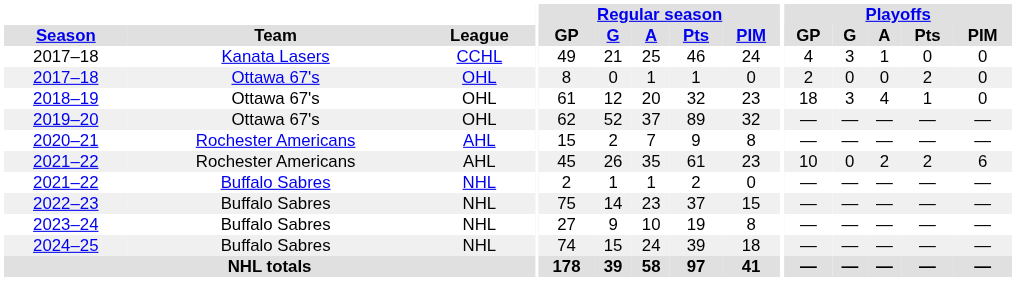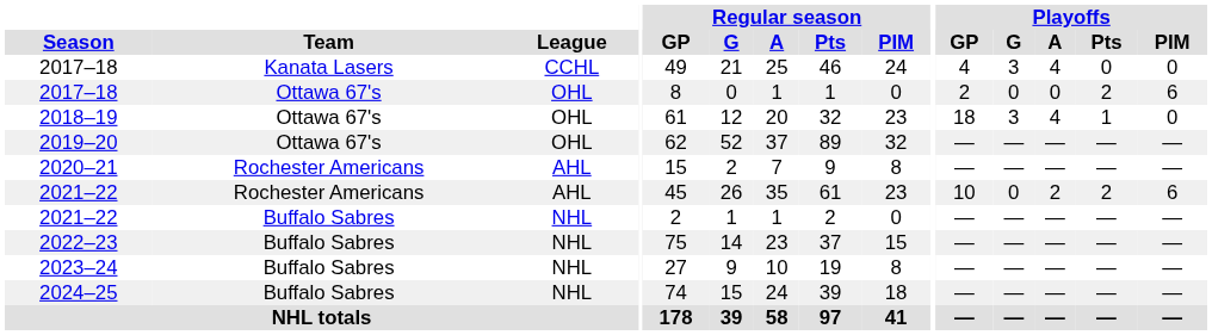 <table border="0" cellpadding="1" cellspacing="0" style="text-align:center; width:60em;">
 <tr bgcolor="#e0e0e0">
 <th colspan="3" bgcolor="#ffffff"></th>
 <th rowspan="92" bgcolor="#ffffff"></th>
 <th colspan="5"><a href='#'>Regular season</a></th>
 <th rowspan="92" bgcolor="#ffffff"></th>
 <th colspan="5"><a href='#'>Playoffs</a></th>
 </tr>
 <tr bgcolor="#e0e0e0">
 <th><a href='#'>Season</a></th>
 <th>Team</th>
 <th>League</th>
 <th>GP</th>
 <th><a href='#'>G</a></th>
 <th><a href='#'>A</a></th>
 <th><a href='#'>Pts</a></th>
 <th><a href='#'>PIM</a></th>
 <th>GP</th>
 <th>G</th>
 <th>A</th>
 <th>Pts</th>
 <th>PIM</th>
 </tr>
 <tr>
 <td>2017–18</td>
 <td><a href='#'>Kanata Lasers</a></td>
 <td><a href='#'>CCHL</a></td>
 <td>49</td>
 <td>21</td>
 <td>25</td>
 <td>46</td>
 <td>24</td>
 <td>4</td>
 <td>3</td>
-<td>1</td>
+<td>4</td>
 <td>0</td>
 <td>0</td>
 </tr>
 <tr bgcolor="#f0f0f0">
 <td><a href='#'>2017–18</a></td>
 <td><a href='#'>Ottawa 67's</a></td>
 <td><a href='#'>OHL</a></td>
 <td>8</td>
 <td>0</td>
 <td>1</td>
 <td>1</td>
 <td>0</td>
 <td>2</td>
 <td>0</td>
 <td>0</td>
 <td>2</td>
-<td>0</td>
+<td>6</td>
 </tr>
 <tr>
 <td><a href='#'>2018–19</a></td>
 <td>Ottawa 67's</td>
 <td>OHL</td>
 <td>61</td>
 <td>12</td>
 <td>20</td>
 <td>32</td>
 <td>23</td>
 <td>18</td>
 <td>3</td>
 <td>4</td>
 <td>1</td>
 <td>0</td>
 </tr>
 <tr bgcolor="#f0f0f0">
 <td><a href='#'>2019–20</a></td>
 <td>Ottawa 67's</td>
 <td>OHL</td>
 <td>62</td>
 <td>52</td>
 <td>37</td>
 <td>89</td>
 <td>32</td>
 <td>—</td>
 <td>—</td>
 <td>—</td>
 <td>—</td>
 <td>—</td>
 </tr>
 <tr>
 <td><a href='#'>2020–21</a></td>
 <td><a href='#'>Rochester Americans</a></td>
 <td><a href='#'>AHL</a></td>
 <td>15</td>
 <td>2</td>
 <td>7</td>
 <td>9</td>
 <td>8</td>
 <td>—</td>
 <td>—</td>
 <td>—</td>
 <td>—</td>
 <td>—</td>
 </tr>
 <tr bgcolor="#f0f0f0">
 <td><a href='#'>2021–22</a></td>
 <td>Rochester Americans</td>
 <td>AHL</td>
 <td>45</td>
 <td>26</td>
 <td>35</td>
 <td>61</td>
 <td>23</td>
 <td>10</td>
 <td>0</td>
 <td>2</td>
 <td>2</td>
 <td>6</td>
 </tr>
 <tr>
 <td><a href='#'>2021–22</a></td>
 <td><a href='#'>Buffalo Sabres</a></td>
 <td><a href='#'>NHL</a></td>
 <td>2</td>
 <td>1</td>
 <td>1</td>
 <td>2</td>
 <td>0</td>
 <td>—</td>
 <td>—</td>
 <td>—</td>
 <td>—</td>
 <td>—</td>
 </tr>
 <tr bgcolor="#f0f0f0">
 <td><a href='#'>2022–23</a></td>
 <td>Buffalo Sabres</td>
 <td>NHL</td>
 <td>75</td>
 <td>14</td>
 <td>23</td>
 <td>37</td>
 <td>15</td>
 <td>—</td>
 <td>—</td>
 <td>—</td>
 <td>—</td>
 <td>—</td>
 </tr>
 <tr>
 <td><a href='#'>2023–24</a></td>
 <td>Buffalo Sabres</td>
 <td>NHL</td>
 <td>27</td>
 <td>9</td>
 <td>10</td>
 <td>19</td>
 <td>8</td>
 <td>—</td>
 <td>—</td>
 <td>—</td>
 <td>—</td>
 <td>—</td>
 </tr>
 <tr bgcolor="#f0f0f0">
 <td><a href='#'>2024–25</a></td>
 <td>Buffalo Sabres</td>
 <td>NHL</td>
 <td>74</td>
 <td>15</td>
 <td>24</td>
 <td>39</td>
 <td>18</td>
 <td>—</td>
 <td>—</td>
 <td>—</td>
 <td>—</td>
 <td>—</td>
 </tr>
 <tr bgcolor="#e0e0e0">
 <th colspan="3">NHL totals</th>
 <th>178</th>
 <th>39</th>
 <th>58</th>
 <th>97</th>
 <th>41</th>
 <th>—</th>
 <th>—</th>
 <th>—</th>
 <th>—</th>
 <th>—</th>
 </tr>
 </table>
